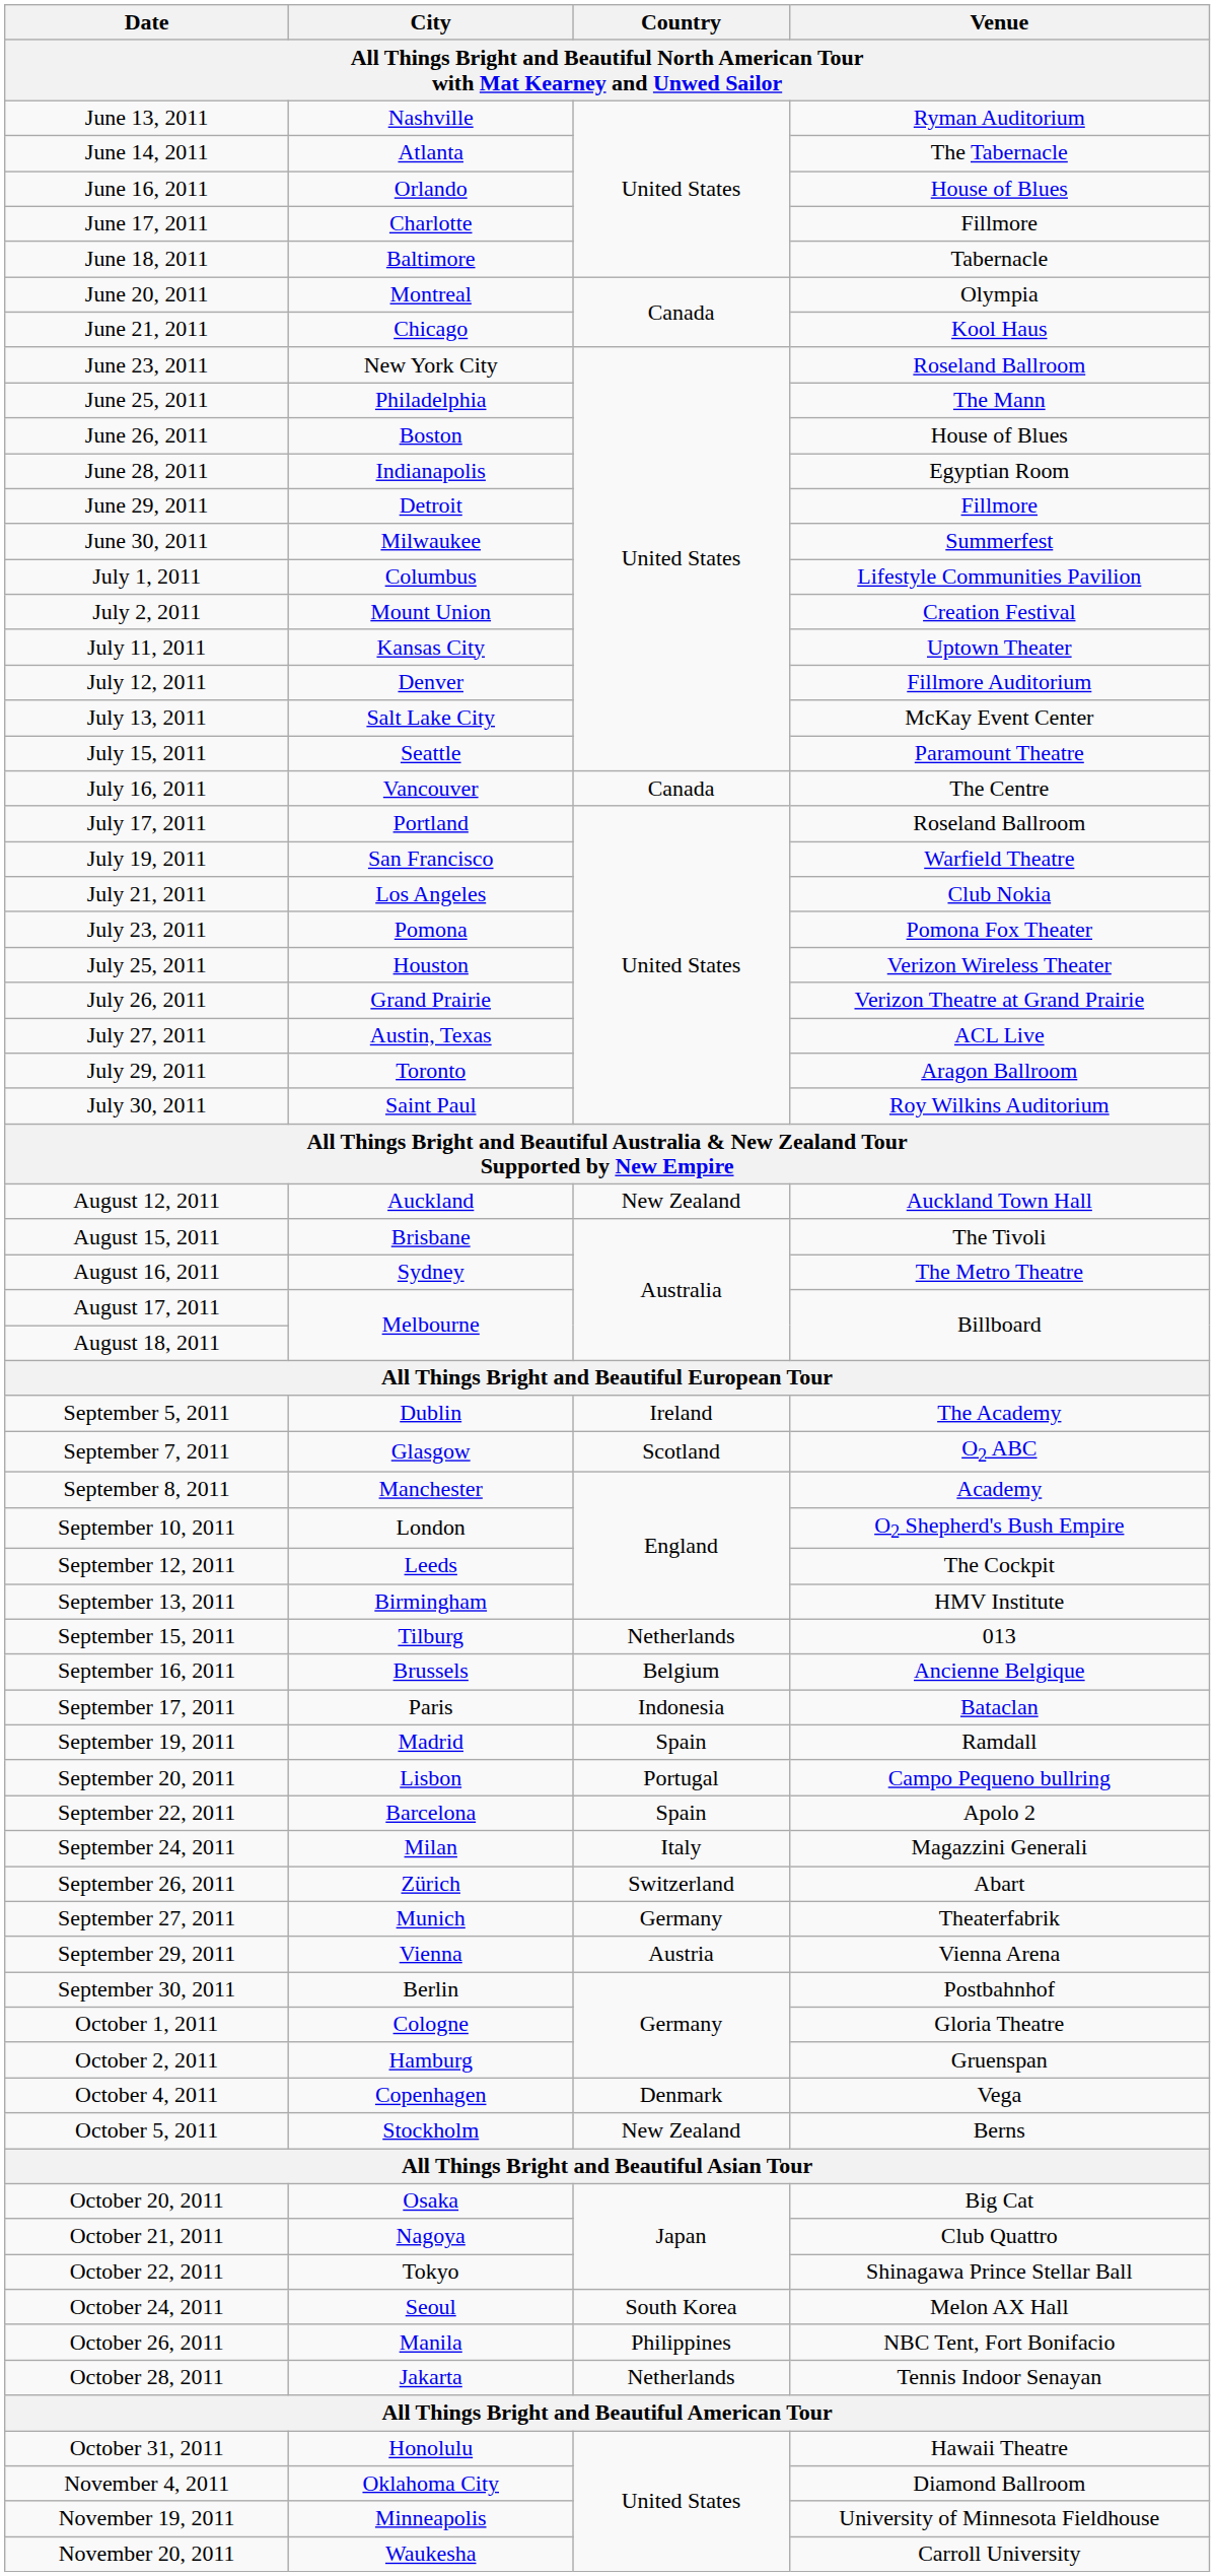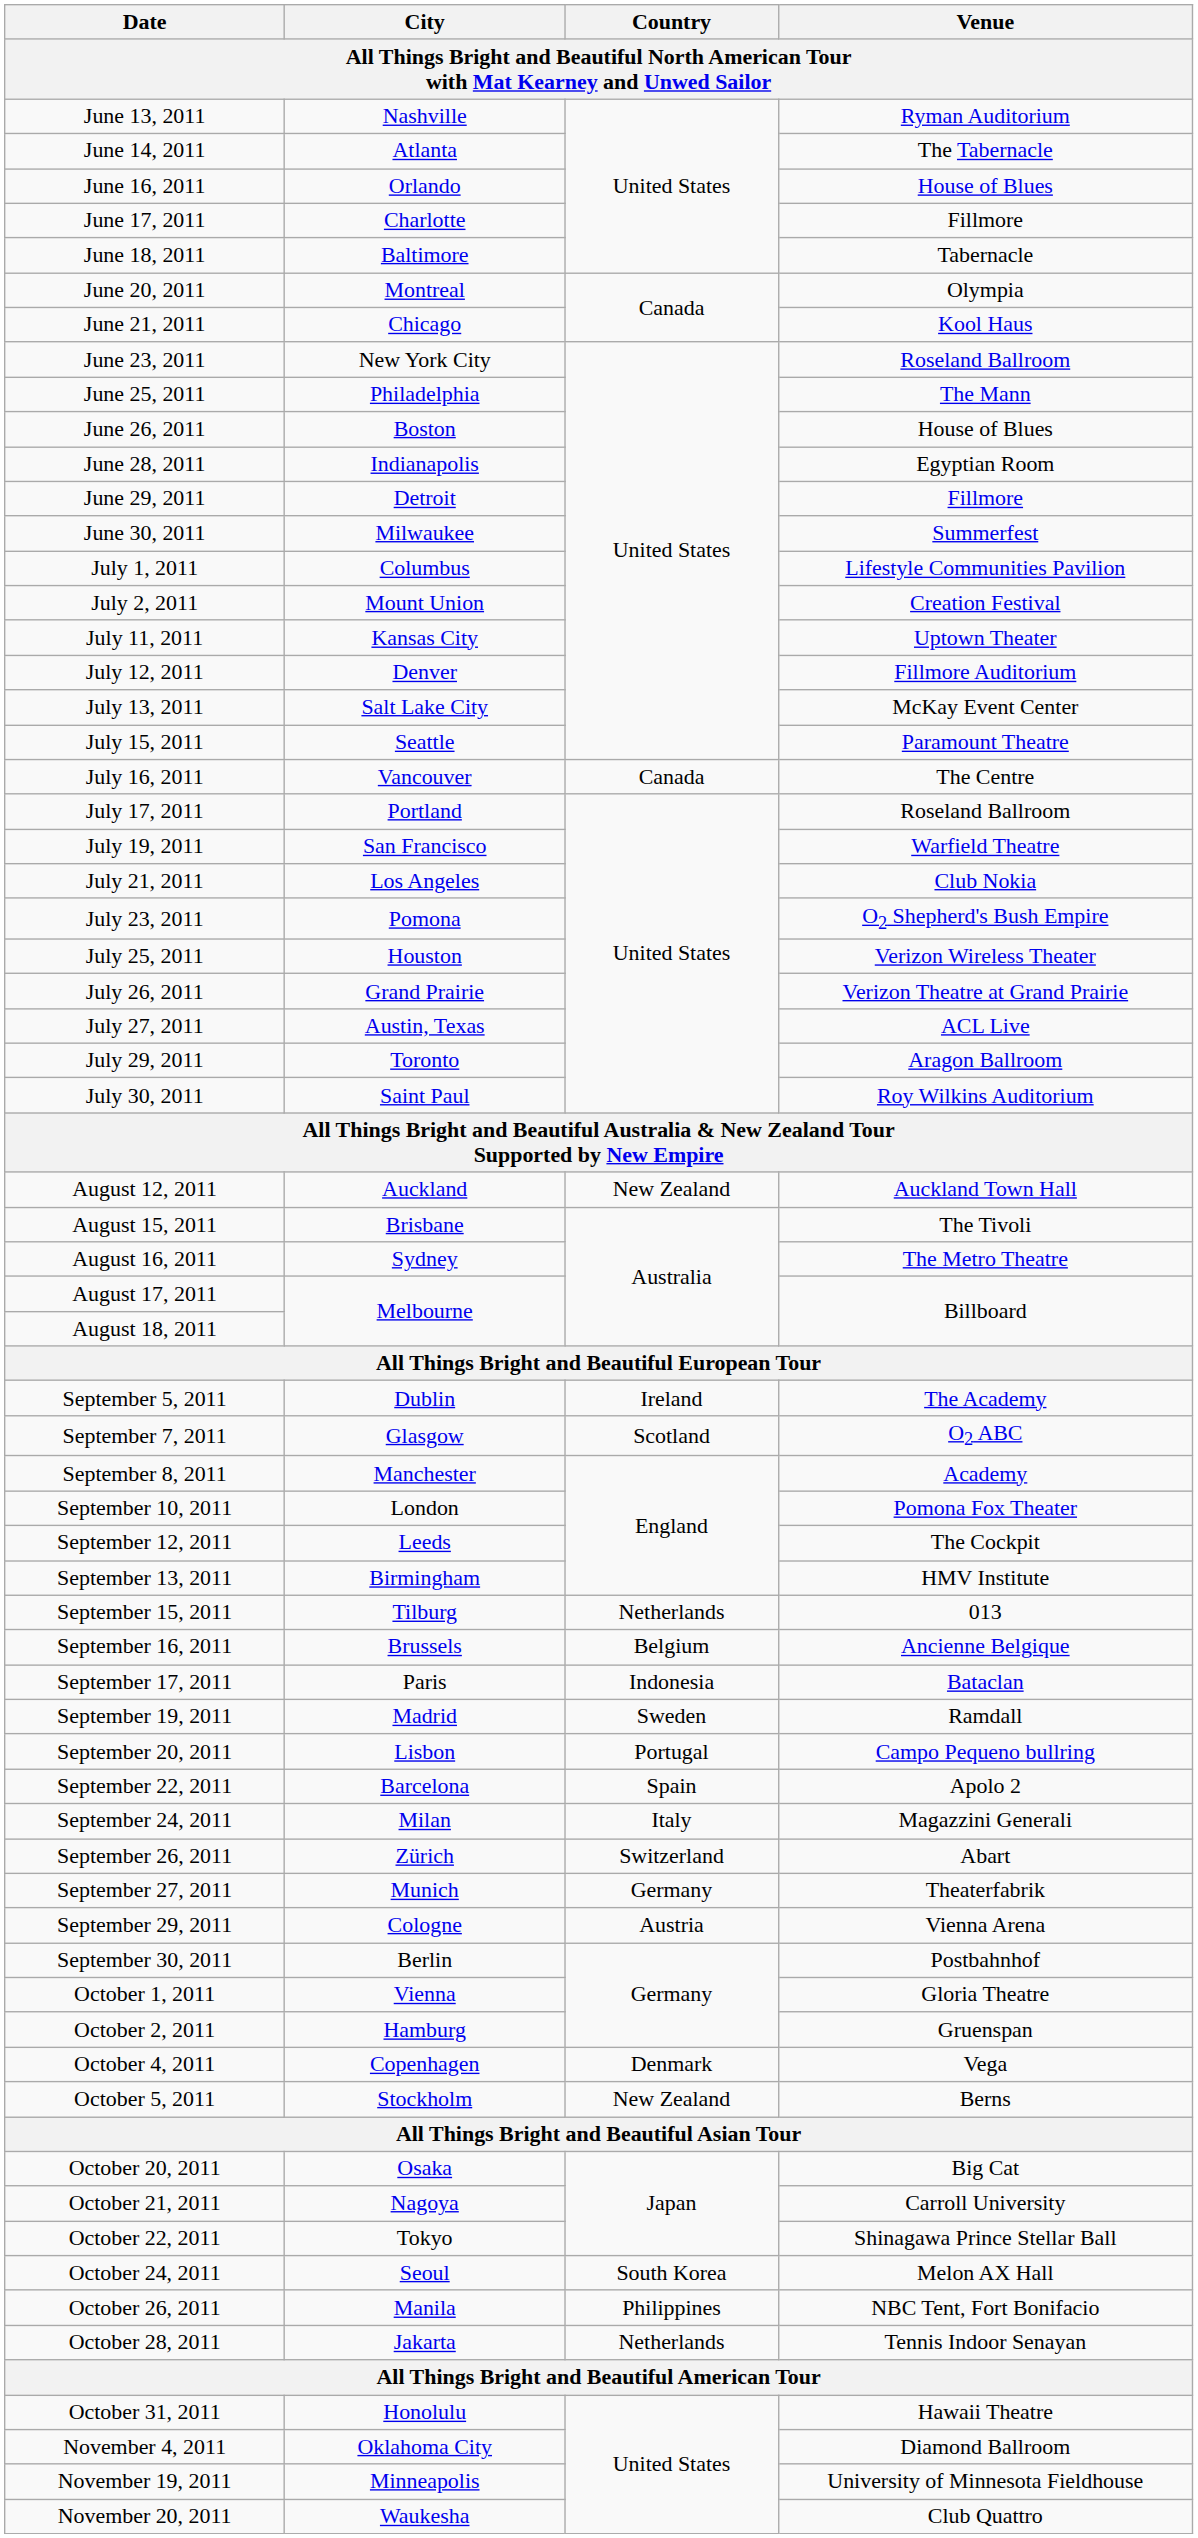 <table class="wikitable" style="text-align:center;">
 <tr>
 <th width="200">Date</th>
 <th width="200">City</th>
 <th width="150">Country</th>
 <th width="300">Venue</th>
 </tr>
 <tr>
 <th colspan="4">All Things Bright and Beautiful North American Tour<br>with <a href='#'>Mat Kearney</a> and <a href='#'>Unwed Sailor</a></th>
 </tr>
 <tr>
 <td>June 13, 2011</td>
 <td><a href='#'>Nashville</a></td>
 <td rowspan="5">United States</td>
 <td><a href='#'>Ryman Auditorium</a></td>
 </tr>
 <tr>
 <td>June 14, 2011</td>
 <td><a href='#'>Atlanta</a></td>
 <td>The <a href='#'>Tabernacle</a></td>
 </tr>
 <tr>
 <td>June 16, 2011</td>
 <td><a href='#'>Orlando</a></td>
 <td><a href='#'>House of Blues</a></td>
 </tr>
 <tr>
 <td>June 17, 2011</td>
 <td><a href='#'>Charlotte</a></td>
 <td>Fillmore</td>
 </tr>
 <tr>
 <td>June 18, 2011</td>
 <td><a href='#'>Baltimore</a></td>
 <td>Tabernacle</td>
 </tr>
 <tr>
 <td>June 20, 2011</td>
 <td><a href='#'>Montreal</a></td>
 <td rowspan="2">Canada</td>
 <td>Olympia</td>
 </tr>
 <tr>
 <td>June 21, 2011</td>
 <td><a href='#'>Chicago</a></td>
 <td><a href='#'>Kool Haus</a></td>
 </tr>
 <tr>
 <td>June 23, 2011</td>
 <td>New York City</td>
 <td rowspan="12">United States</td>
 <td><a href='#'>Roseland Ballroom</a></td>
 </tr>
 <tr>
 <td>June 25, 2011</td>
 <td><a href='#'>Philadelphia</a></td>
 <td><a href='#'>The Mann</a></td>
 </tr>
 <tr>
 <td>June 26, 2011</td>
 <td><a href='#'>Boston</a></td>
 <td>House of Blues</td>
 </tr>
 <tr>
 <td>June 28, 2011</td>
 <td><a href='#'>Indianapolis</a></td>
 <td>Egyptian Room</td>
 </tr>
 <tr>
 <td>June 29, 2011</td>
 <td><a href='#'>Detroit</a></td>
 <td><a href='#'>Fillmore</a></td>
 </tr>
 <tr>
 <td>June 30, 2011</td>
 <td><a href='#'>Milwaukee</a></td>
 <td><a href='#'>Summerfest</a></td>
 </tr>
 <tr>
 <td>July 1, 2011</td>
 <td><a href='#'>Columbus</a></td>
 <td><a href='#'>Lifestyle Communities Pavilion</a></td>
 </tr>
 <tr>
 <td>July 2, 2011</td>
 <td><a href='#'>Mount Union</a></td>
 <td><a href='#'>Creation Festival</a></td>
 </tr>
 <tr>
 <td>July 11, 2011</td>
 <td><a href='#'>Kansas City</a></td>
 <td><a href='#'>Uptown Theater</a></td>
 </tr>
 <tr>
 <td>July 12, 2011</td>
 <td><a href='#'>Denver</a></td>
 <td><a href='#'>Fillmore Auditorium</a></td>
 </tr>
 <tr>
 <td>July 13, 2011</td>
 <td><a href='#'>Salt Lake City</a></td>
 <td>McKay Event Center</td>
 </tr>
 <tr>
 <td>July 15, 2011</td>
 <td><a href='#'>Seattle</a></td>
 <td><a href='#'>Paramount Theatre</a></td>
 </tr>
 <tr>
 <td>July 16, 2011</td>
 <td><a href='#'>Vancouver</a></td>
 <td>Canada</td>
 <td>The Centre</td>
 </tr>
 <tr>
 <td>July 17, 2011</td>
 <td><a href='#'>Portland</a></td>
 <td rowspan="9">United States</td>
 <td>Roseland Ballroom</td>
 </tr>
 <tr>
 <td>July 19, 2011</td>
 <td><a href='#'>San Francisco</a></td>
 <td><a href='#'>Warfield Theatre</a></td>
 </tr>
 <tr>
 <td>July 21, 2011</td>
 <td><a href='#'>Los Angeles</a></td>
 <td><a href='#'>Club Nokia</a></td>
 </tr>
 <tr>
 <td>July 23, 2011</td>
 <td><a href='#'>Pomona</a></td>
-<td><a href='#'>Pomona Fox Theater</a></td>
+<td><a href='#'>O<sub>2</sub> Shepherd's Bush Empire</a></td>
 </tr>
 <tr>
 <td>July 25, 2011</td>
 <td><a href='#'>Houston</a></td>
 <td><a href='#'>Verizon Wireless Theater</a></td>
 </tr>
 <tr>
 <td>July 26, 2011</td>
 <td><a href='#'>Grand Prairie</a></td>
 <td><a href='#'>Verizon Theatre at Grand Prairie</a></td>
 </tr>
 <tr>
 <td>July 27, 2011</td>
 <td><a href='#'>Austin, Texas</a></td>
 <td><a href='#'>ACL Live</a></td>
 </tr>
 <tr>
 <td>July 29, 2011</td>
 <td><a href='#'>Toronto</a></td>
 <td><a href='#'>Aragon Ballroom</a></td>
 </tr>
 <tr>
 <td>July 30, 2011</td>
 <td><a href='#'>Saint Paul</a></td>
 <td><a href='#'>Roy Wilkins Auditorium</a></td>
 </tr>
 <tr>
 <th colspan="4">All Things Bright and Beautiful Australia & New Zealand Tour<br>Supported by <a href='#'>New Empire</a></th>
 </tr>
 <tr>
 <td>August 12, 2011</td>
 <td><a href='#'>Auckland</a></td>
 <td>New Zealand</td>
 <td><a href='#'>Auckland Town Hall</a></td>
 </tr>
 <tr>
 <td>August 15, 2011</td>
 <td><a href='#'>Brisbane</a></td>
 <td rowspan="4">Australia</td>
 <td>The Tivoli</td>
 </tr>
 <tr>
 <td>August 16, 2011</td>
 <td><a href='#'>Sydney</a></td>
 <td><a href='#'>The Metro Theatre</a></td>
 </tr>
 <tr>
 <td>August 17, 2011</td>
 <td rowspan="2"><a href='#'>Melbourne</a></td>
 <td rowspan="2">Billboard</td>
 </tr>
 <tr>
 <td>August 18, 2011</td>
 </tr>
 <tr>
 <th colspan="4">All Things Bright and Beautiful European Tour</th>
 </tr>
 <tr>
 <td>September 5, 2011</td>
 <td><a href='#'>Dublin</a></td>
 <td>Ireland</td>
 <td><a href='#'>The Academy</a></td>
 </tr>
 <tr>
 <td>September 7, 2011</td>
 <td><a href='#'>Glasgow</a></td>
 <td>Scotland</td>
 <td><a href='#'>O<sub>2</sub> ABC</a></td>
 </tr>
 <tr>
 <td>September 8, 2011</td>
 <td><a href='#'>Manchester</a></td>
 <td rowspan="4">England</td>
 <td><a href='#'>Academy</a></td>
 </tr>
 <tr>
 <td>September 10, 2011</td>
 <td>London</td>
-<td><a href='#'>O<sub>2</sub> Shepherd's Bush Empire</a></td>
+<td><a href='#'>Pomona Fox Theater</a></td>
 </tr>
 <tr>
 <td>September 12, 2011</td>
 <td><a href='#'>Leeds</a></td>
 <td>The Cockpit</td>
 </tr>
 <tr>
 <td>September 13, 2011</td>
 <td><a href='#'>Birmingham</a></td>
 <td>HMV Institute</td>
 </tr>
 <tr>
 <td>September 15, 2011</td>
 <td><a href='#'>Tilburg</a></td>
 <td>Netherlands</td>
 <td>013</td>
 </tr>
 <tr>
 <td>September 16, 2011</td>
 <td><a href='#'>Brussels</a></td>
 <td>Belgium</td>
 <td><a href='#'>Ancienne Belgique</a></td>
 </tr>
 <tr>
 <td>September 17, 2011</td>
 <td>Paris</td>
 <td>Indonesia</td>
 <td><a href='#'>Bataclan</a></td>
 </tr>
 <tr>
 <td>September 19, 2011</td>
 <td><a href='#'>Madrid</a></td>
-<td>Spain</td>
+<td>Sweden</td>
 <td>Ramdall</td>
 </tr>
 <tr>
 <td>September 20, 2011</td>
 <td><a href='#'>Lisbon</a></td>
 <td>Portugal</td>
 <td><a href='#'>Campo Pequeno bullring</a></td>
 </tr>
 <tr>
 <td>September 22, 2011</td>
 <td><a href='#'>Barcelona</a></td>
 <td>Spain</td>
 <td>Apolo 2</td>
 </tr>
 <tr>
 <td>September 24, 2011</td>
 <td><a href='#'>Milan</a></td>
 <td>Italy</td>
 <td>Magazzini Generali</td>
 </tr>
 <tr>
 <td>September 26, 2011</td>
 <td><a href='#'>Zürich</a></td>
 <td>Switzerland</td>
 <td>Abart</td>
 </tr>
 <tr>
 <td>September 27, 2011</td>
 <td><a href='#'>Munich</a></td>
 <td>Germany</td>
 <td>Theaterfabrik</td>
 </tr>
 <tr>
 <td>September 29, 2011</td>
-<td><a href='#'>Vienna</a></td>
+<td><a href='#'>Cologne</a></td>
 <td>Austria</td>
 <td>Vienna Arena</td>
 </tr>
 <tr>
 <td>September 30, 2011</td>
 <td>Berlin</td>
 <td rowspan="3">Germany</td>
 <td>Postbahnhof</td>
 </tr>
 <tr>
 <td>October 1, 2011</td>
-<td><a href='#'>Cologne</a></td>
+<td><a href='#'>Vienna</a></td>
 <td>Gloria Theatre</td>
 </tr>
 <tr>
 <td>October 2, 2011</td>
 <td><a href='#'>Hamburg</a></td>
 <td>Gruenspan</td>
 </tr>
 <tr>
 <td>October 4, 2011</td>
 <td><a href='#'>Copenhagen</a></td>
 <td>Denmark</td>
 <td>Vega</td>
 </tr>
 <tr>
 <td>October 5, 2011</td>
 <td><a href='#'>Stockholm</a></td>
 <td>New Zealand</td>
 <td>Berns</td>
 </tr>
 <tr>
 <th colspan="4">All Things Bright and Beautiful Asian Tour</th>
 </tr>
 <tr>
 <td>October 20, 2011</td>
 <td><a href='#'>Osaka</a></td>
 <td rowspan="3">Japan</td>
 <td>Big Cat</td>
 </tr>
 <tr>
 <td>October 21, 2011</td>
 <td><a href='#'>Nagoya</a></td>
-<td>Club Quattro</td>
+<td>Carroll University</td>
 </tr>
 <tr>
 <td>October 22, 2011</td>
 <td>Tokyo</td>
 <td>Shinagawa Prince Stellar Ball</td>
 </tr>
 <tr>
 <td>October 24, 2011</td>
 <td><a href='#'>Seoul</a></td>
 <td>South Korea</td>
 <td>Melon AX Hall</td>
 </tr>
 <tr>
 <td>October 26, 2011</td>
 <td><a href='#'>Manila</a></td>
 <td>Philippines</td>
 <td>NBC Tent, Fort Bonifacio</td>
 </tr>
 <tr>
 <td>October 28, 2011</td>
 <td><a href='#'>Jakarta</a></td>
 <td>Netherlands</td>
 <td>Tennis Indoor Senayan</td>
 </tr>
 <tr>
 <th colspan="4">All Things Bright and Beautiful American Tour</th>
 </tr>
 <tr>
 <td>October 31, 2011</td>
 <td><a href='#'>Honolulu</a></td>
 <td rowspan="4">United States</td>
 <td>Hawaii Theatre</td>
 </tr>
 <tr>
 <td>November 4, 2011</td>
 <td><a href='#'>Oklahoma City</a></td>
 <td>Diamond Ballroom</td>
 </tr>
 <tr>
 <td>November 19, 2011</td>
 <td><a href='#'>Minneapolis</a></td>
 <td>University of Minnesota Fieldhouse</td>
 </tr>
 <tr>
 <td>November 20, 2011</td>
 <td><a href='#'>Waukesha</a></td>
-<td>Carroll University</td>
+<td>Club Quattro</td>
 </tr>
 </table>
